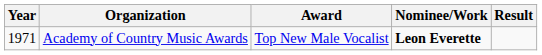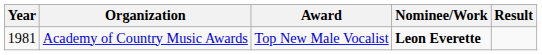 <table class="wikitable">
 <tr>
 <th>Year</th>
 <th>Organization</th>
 <th>Award</th>
 <th>Nominee/Work</th>
 <th>Result</th>
 </tr>
 <tr>
-<td>1971</td>
+<td>1981</td>
 <td><a href='#'>Academy of Country Music Awards</a></td>
 <td><a href='#'>Top New Male Vocalist</a></td>
 <td><strong>Leon Everette</strong></td>
 <td></td>
 </tr>
 </table>
